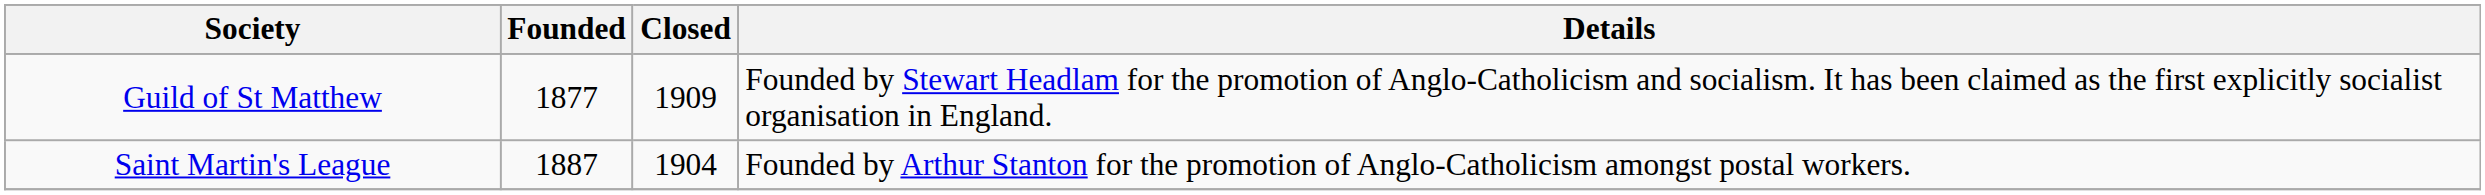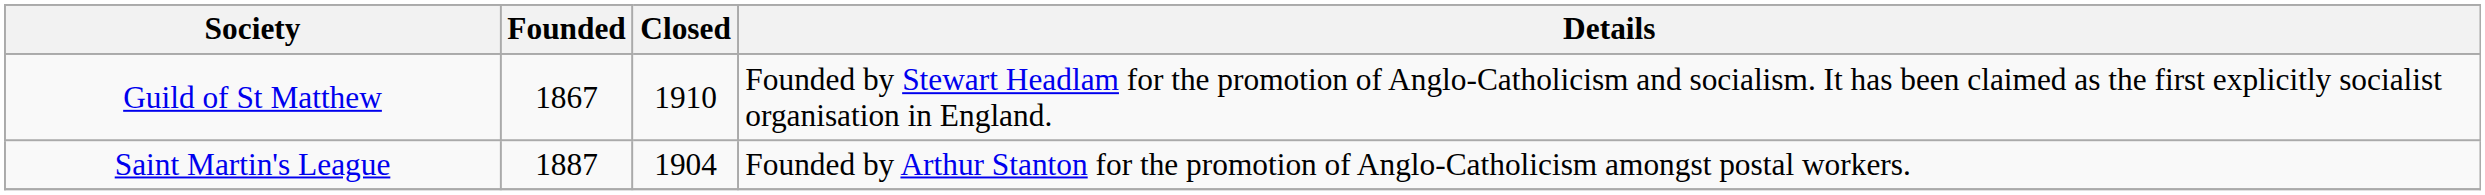 <table width=100% class="wikitable sortable">
 <tr>
 <th width=20%>Society</th>
 <th>Founded</th>
 <th>Closed</th>
 <th class=unsortable>Details</th>
 </tr>
 <tr>
 <td align="center"><a href='#'>Guild of St Matthew</a></td>
-<td align="center">1877</td>
-<td align="center">1909</td>
+<td align="center">1867</td>
+<td align="center">1910</td>
 <td align="left">Founded by <a href='#'>Stewart Headlam</a> for the promotion of Anglo-Catholicism and socialism. It has been claimed as the first explicitly socialist organisation in England.</td>
 </tr>
 <tr>
 <td align="center"><a href='#'>Saint Martin's League</a></td>
 <td align="center">1887</td>
 <td align="center">1904</td>
 <td align="left">Founded by <a href='#'>Arthur Stanton</a> for the promotion of Anglo-Catholicism amongst postal workers.</td>
 </tr>
 <tr>
 </tr>
 </table>
